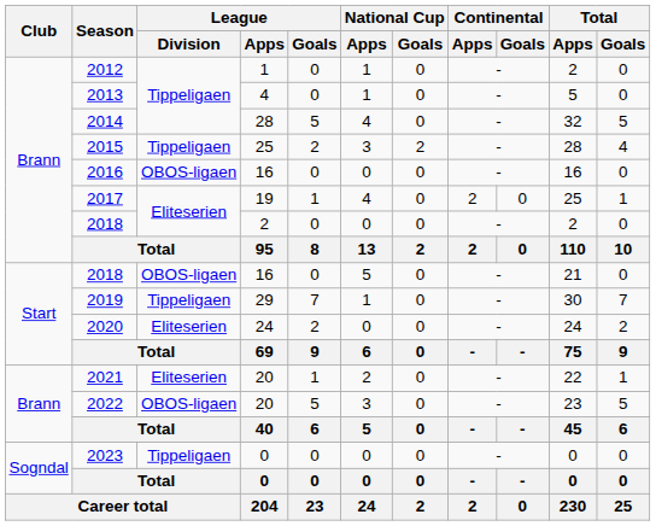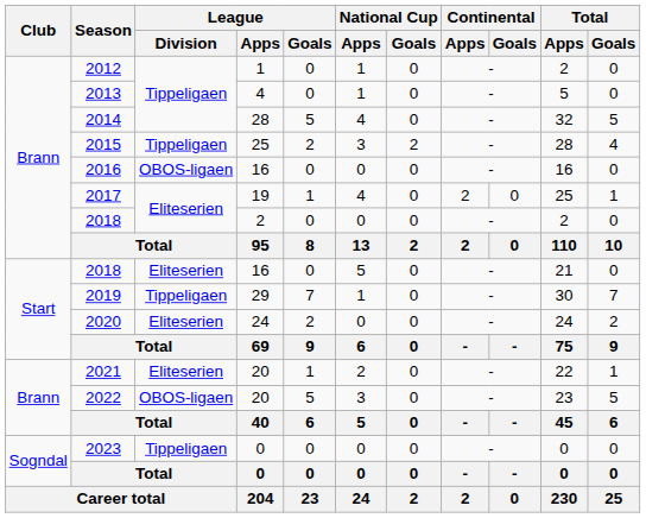 <table class="wikitable" style="text-align: center">
 <tr>
 <th rowspan="2">Club</th>
 <th rowspan="2">Season</th>
 <th colspan="3">League</th>
 <th colspan="2">National Cup</th>
 <th colspan="2">Continental</th>
 <th colspan="2">Total</th>
 </tr>
 <tr>
 <th>Division</th>
 <th>Apps</th>
 <th>Goals</th>
 <th>Apps</th>
 <th>Goals</th>
 <th>Apps</th>
 <th>Goals</th>
 <th>Apps</th>
 <th>Goals</th>
 </tr>
 <tr>
 <td rowspan="8"><a href='#'>Brann</a></td>
 <td><a href='#'>2012</a></td>
 <td rowspan="3"><a href='#'>Tippeligaen</a></td>
 <td>1</td>
 <td>0</td>
 <td>1</td>
 <td>0</td>
 <td colspan="2">-</td>
 <td>2</td>
 <td>0</td>
 </tr>
 <tr>
 <td><a href='#'>2013</a></td>
 <td>4</td>
 <td>0</td>
 <td>1</td>
 <td>0</td>
 <td colspan="2">-</td>
 <td>5</td>
 <td>0</td>
 </tr>
 <tr>
 <td><a href='#'>2014</a></td>
 <td>28</td>
 <td>5</td>
 <td>4</td>
 <td>0</td>
 <td colspan="2">-</td>
 <td>32</td>
 <td>5</td>
 </tr>
 <tr>
 <td><a href='#'>2015</a></td>
 <td><a href='#'>Tippeligaen</a></td>
 <td>25</td>
 <td>2</td>
 <td>3</td>
 <td>2</td>
 <td colspan="2">-</td>
 <td>28</td>
 <td>4</td>
 </tr>
 <tr>
 <td><a href='#'>2016</a></td>
 <td rowspan="1"><a href='#'>OBOS-ligaen</a></td>
 <td>16</td>
 <td>0</td>
 <td>0</td>
 <td>0</td>
 <td colspan="2">-</td>
 <td>16</td>
 <td>0</td>
 </tr>
 <tr>
 <td><a href='#'>2017</a></td>
 <td rowspan="2"><a href='#'>Eliteserien</a></td>
 <td>19</td>
 <td>1</td>
 <td>4</td>
 <td>0</td>
 <td>2</td>
 <td>0</td>
 <td>25</td>
 <td>1</td>
 </tr>
 <tr>
 <td><a href='#'>2018</a></td>
 <td>2</td>
 <td>0</td>
 <td>0</td>
 <td>0</td>
 <td colspan="2">-</td>
 <td>2</td>
 <td>0</td>
 </tr>
 <tr>
 <th colspan="2">Total</th>
 <th>95</th>
 <th>8</th>
 <th>13</th>
 <th>2</th>
 <th>2</th>
 <th>0</th>
 <th>110</th>
 <th>10</th>
 </tr>
 <tr>
 <td rowspan="4"><a href='#'>Start</a></td>
 <td><a href='#'>2018</a></td>
-<td rowspan="1"><a href='#'>OBOS-ligaen</a></td>
+<td rowspan="1"><a href='#'>Eliteserien</a></td>
 <td>16</td>
 <td>0</td>
 <td>5</td>
 <td>0</td>
 <td colspan="2">-</td>
 <td>21</td>
 <td>0</td>
 </tr>
 <tr>
 <td><a href='#'>2019</a></td>
 <td><a href='#'>Tippeligaen</a></td>
 <td>29</td>
 <td>7</td>
 <td>1</td>
 <td>0</td>
 <td colspan="2">-</td>
 <td>30</td>
 <td>7</td>
 </tr>
 <tr>
 <td><a href='#'>2020</a></td>
 <td rowspan="1"><a href='#'>Eliteserien</a></td>
 <td>24</td>
 <td>2</td>
 <td>0</td>
 <td>0</td>
 <td colspan="2">-</td>
 <td>24</td>
 <td>2</td>
 </tr>
 <tr>
 <th colspan="2">Total</th>
 <th>69</th>
 <th>9</th>
 <th>6</th>
 <th>0</th>
 <th>-</th>
 <th>-</th>
 <th>75</th>
 <th>9</th>
 </tr>
 <tr>
 <td rowspan="3"><a href='#'>Brann</a></td>
 <td><a href='#'>2021</a></td>
 <td rowspan="1"><a href='#'>Eliteserien</a></td>
 <td>20</td>
 <td>1</td>
 <td>2</td>
 <td>0</td>
 <td colspan="2">-</td>
 <td>22</td>
 <td>1</td>
 </tr>
 <tr>
 <td><a href='#'>2022</a></td>
 <td rowspan="1"><a href='#'>OBOS-ligaen</a></td>
 <td>20</td>
 <td>5</td>
 <td>3</td>
 <td>0</td>
 <td colspan="2">-</td>
 <td>23</td>
 <td>5</td>
 </tr>
 <tr>
 <th colspan="2">Total</th>
 <th>40</th>
 <th>6</th>
 <th>5</th>
 <th>0</th>
 <th>-</th>
 <th>-</th>
 <th>45</th>
 <th>6</th>
 </tr>
 <tr>
 <td rowspan="2"><a href='#'>Sogndal</a></td>
 <td><a href='#'>2023</a></td>
 <td><a href='#'>Tippeligaen</a></td>
 <td>0</td>
 <td>0</td>
 <td>0</td>
 <td>0</td>
 <td colspan="2">-</td>
 <td>0</td>
 <td>0</td>
 </tr>
 <tr>
 <th colspan="2">Total</th>
 <th>0</th>
 <th>0</th>
 <th>0</th>
 <th>0</th>
 <th>-</th>
 <th>-</th>
 <th>0</th>
 <th>0</th>
 </tr>
 <tr>
 <th colspan="3">Career total</th>
 <th>204</th>
 <th>23</th>
 <th>24</th>
 <th>2</th>
 <th>2</th>
 <th>0</th>
 <th>230</th>
 <th>25</th>
 </tr>
 </table>
